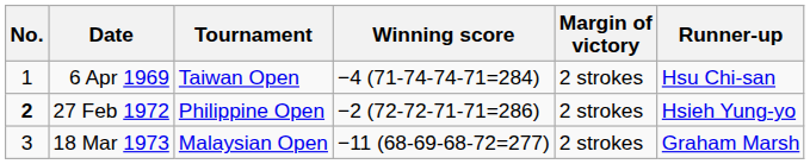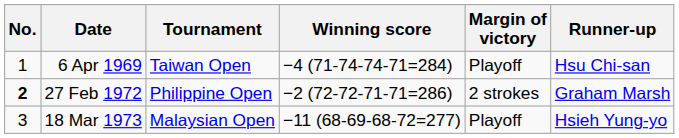 <table class="wikitable" style="font-size:95%;">
 <tr>
 <th>No.</th>
 <th>Date</th>
 <th>Tournament</th>
 <th>Winning score</th>
 <th>Margin of<br>victory</th>
 <th>Runner-up</th>
 </tr>
 <tr>
 <td align=center>1</td>
 <td align=right>6 Apr <a href='#'>1969</a></td>
 <td><a href='#'>Taiwan Open</a></td>
 <td>−4 (71-74-74-71=284)</td>
-<td>2 strokes</td>
+<td>Playoff</td>
 <td> <a href='#'>Hsu Chi-san</a></td>
 </tr>
 <tr>
 <td align=center><strong>2</strong></td>
 <td align=right>27 Feb <a href='#'>1972</a></td>
 <td><a href='#'>Philippine Open</a></td>
 <td>−2 (72-72-71-71=286)</td>
 <td>2 strokes</td>
-<td> <a href='#'>Hsieh Yung-yo</a></td>
+<td> <a href='#'>Graham Marsh</a></td>
 </tr>
 <tr>
 <td align=center>3</td>
 <td align=right>18 Mar <a href='#'>1973</a></td>
 <td><a href='#'>Malaysian Open</a></td>
 <td>−11 (68-69-68-72=277)</td>
-<td>2 strokes</td>
-<td> <a href='#'>Graham Marsh</a></td>
+<td>Playoff</td>
+<td> <a href='#'>Hsieh Yung-yo</a></td>
 </tr>
 </table>
